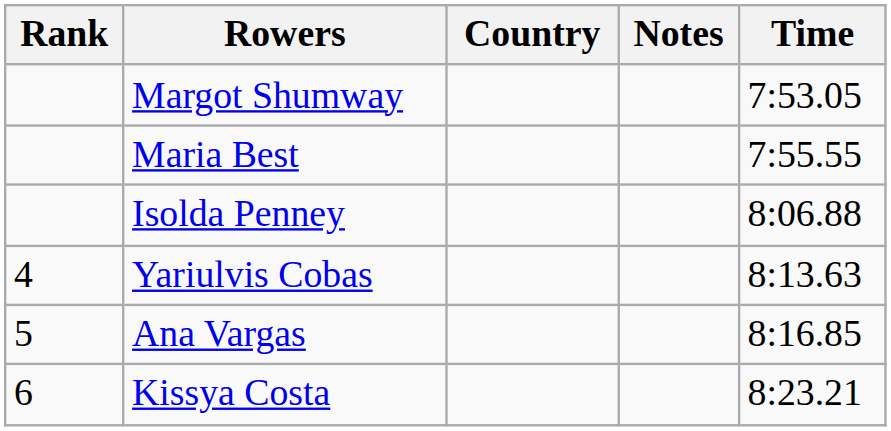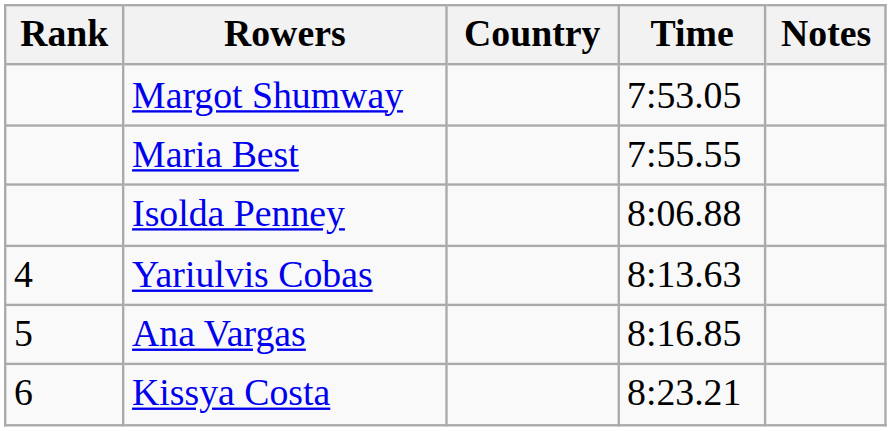 <table class="wikitable" width=60%>
 <tr>
 <th>Rank</th>
 <th>Rowers</th>
 <th>Country</th>
+<th>Time</th>
 <th>Notes</th>
-<th>Time</th>
 </tr>
 <tr>
 <td></td>
 <td><a href='#'>Margot Shumway</a></td>
 <td></td>
+<td>7:53.05</td>
 <td></td>
-<td>7:53.05</td>
 </tr>
 <tr>
 <td></td>
 <td><a href='#'>Maria Best</a></td>
 <td></td>
+<td>7:55.55</td>
 <td></td>
-<td>7:55.55</td>
 </tr>
 <tr>
 <td></td>
 <td><a href='#'>Isolda Penney</a></td>
 <td></td>
+<td>8:06.88</td>
 <td></td>
-<td>8:06.88</td>
 </tr>
 <tr>
 <td>4</td>
 <td><a href='#'>Yariulvis Cobas</a></td>
 <td></td>
+<td>8:13.63</td>
 <td></td>
-<td>8:13.63</td>
 </tr>
 <tr>
 <td>5</td>
 <td><a href='#'>Ana Vargas</a></td>
 <td></td>
+<td>8:16.85</td>
 <td></td>
-<td>8:16.85</td>
 </tr>
 <tr>
 <td>6</td>
 <td><a href='#'>Kissya Costa</a></td>
 <td></td>
+<td>8:23.21</td>
 <td></td>
-<td>8:23.21</td>
 </tr>
 </table>
